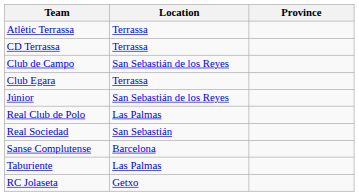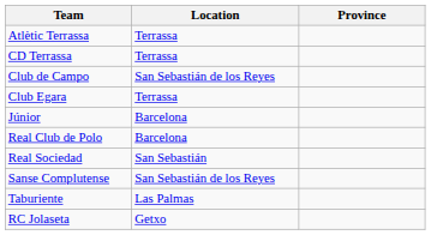 <table class="wikitable sortable">
 <tr>
 <th style="width: 150px;">Team</th>
 <th style="width: 200px;">Location</th>
 <th style="width: 150px;">Province</th>
 </tr>
 <tr>
 <td><a href='#'>Atlètic Terrassa</a></td>
 <td><a href='#'>Terrassa</a></td>
 <td></td>
 </tr>
 <tr>
 <td><a href='#'>CD Terrassa</a></td>
 <td><a href='#'>Terrassa</a></td>
 <td></td>
 </tr>
 <tr>
 <td><a href='#'>Club de Campo</a></td>
 <td><a href='#'>San Sebastián de los Reyes</a></td>
 <td></td>
 </tr>
 <tr>
 <td><a href='#'>Club Egara</a></td>
 <td><a href='#'>Terrassa</a></td>
 <td></td>
 </tr>
 <tr>
 <td><a href='#'>Júnior</a></td>
-<td><a href='#'>San Sebastián de los Reyes</a></td>
+<td><a href='#'>Barcelona</a></td>
 <td></td>
 </tr>
 <tr>
 <td><a href='#'>Real Club de Polo</a></td>
-<td><a href='#'>Las Palmas</a></td>
+<td><a href='#'>Barcelona</a></td>
 <td></td>
 </tr>
 <tr>
 <td><a href='#'>Real Sociedad</a></td>
 <td><a href='#'>San Sebastián</a></td>
 <td></td>
 </tr>
 <tr>
 <td><a href='#'>Sanse Complutense</a></td>
-<td><a href='#'>Barcelona</a></td>
+<td><a href='#'>San Sebastián de los Reyes</a></td>
 <td></td>
 </tr>
 <tr>
 <td><a href='#'>Taburiente</a></td>
 <td><a href='#'>Las Palmas</a></td>
 <td></td>
 </tr>
 <tr>
 <td><a href='#'>RC Jolaseta</a></td>
 <td><a href='#'>Getxo</a></td>
 <td></td>
 </tr>
 </table>
